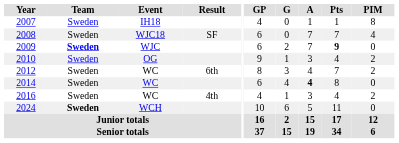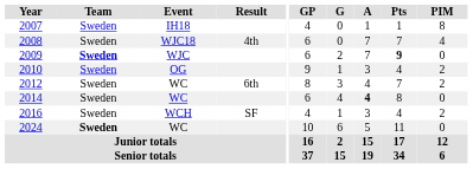 <table border="0" cellpadding="1" cellspacing="0" ID="Table3" style="text-align:center; width:40em;">
 <tr bgcolor="#e0e0e0">
 <th>Year</th>
 <th>Team</th>
 <th>Event</th>
 <th>Result</th>
 <th rowspan="99" bgcolor="#fff"></th>
 <th>GP</th>
 <th>G</th>
 <th>A</th>
 <th>Pts</th>
 <th>PIM</th>
 </tr>
 <tr>
 <td><a href='#'>2007</a></td>
 <td><a href='#'>Sweden</a></td>
 <td><a href='#'>IH18</a></td>
 <td></td>
 <td>4</td>
 <td>0</td>
 <td>1</td>
 <td>1</td>
 <td>8</td>
 </tr>
 <tr bgcolor="#f0f0f0">
 <td><a href='#'>2008</a></td>
 <td>Sweden</td>
 <td><a href='#'>WJC18</a></td>
-<td>SF</td>
+<td>4th</td>
 <td>6</td>
 <td>0</td>
 <td>7</td>
 <td>7</td>
 <td>4</td>
 </tr>
 <tr>
 <td><a href='#'>2009</a></td>
 <td><strong><a href='#'>Sweden</a></strong></td>
 <td><a href='#'>WJC</a></td>
 <td></td>
 <td>6</td>
 <td>2</td>
 <td>7</td>
 <td><strong>9</strong></td>
 <td>0</td>
 </tr>
 <tr bgcolor="#f0f0f0">
 <td><a href='#'>2010</a></td>
 <td><a href='#'>Sweden</a></td>
 <td><a href='#'>OG</a></td>
 <td></td>
 <td>9</td>
 <td>1</td>
 <td>3</td>
 <td>4</td>
 <td>2</td>
 </tr>
 <tr>
 <td><a href='#'>2012</a></td>
 <td>Sweden</td>
 <td>WC</td>
 <td>6th</td>
 <td>8</td>
 <td>3</td>
 <td>4</td>
 <td>7</td>
 <td>2</td>
 </tr>
 <tr bgcolor="#f0f0f0">
 <td><a href='#'>2014</a></td>
 <td>Sweden</td>
 <td><a href='#'>WC</a></td>
 <td></td>
 <td>6</td>
 <td>4</td>
 <td><strong>4</strong></td>
 <td>8</td>
 <td>0</td>
 </tr>
 <tr>
 <td><a href='#'>2016</a></td>
 <td>Sweden</td>
-<td>WC</td>
-<td>4th</td>
+<td><a href='#'>WCH</a></td>
+<td>SF</td>
 <td>4</td>
 <td>1</td>
 <td>3</td>
 <td>4</td>
 <td>2</td>
 </tr>
 <tr bgcolor="#f0f0f0">
 <td><a href='#'>2024</a></td>
 <td><strong>Sweden</strong></td>
-<td><a href='#'>WCH</a></td>
+<td>WC</td>
 <td></td>
 <td>10</td>
 <td>6</td>
 <td>5</td>
 <td>11</td>
 <td>0</td>
 </tr>
 <tr bgcolor="#e0e0e0">
 <th colspan="4">Junior totals</th>
 <th>16</th>
 <th>2</th>
 <th>15</th>
 <th>17</th>
 <th>12</th>
 </tr>
 <tr bgcolor="#e0e0e0">
 <th colspan="4">Senior totals</th>
 <th>37</th>
 <th>15</th>
 <th>19</th>
 <th>34</th>
 <th>6</th>
 </tr>
 </table>
